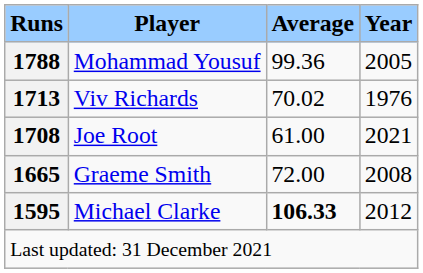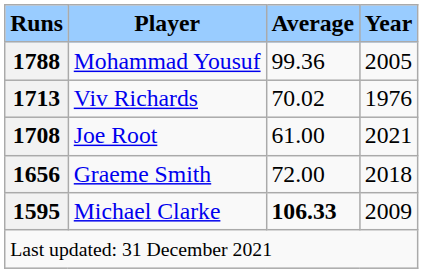 <table class="wikitable">
 <tr style="background:#9cf; text-align:center;">
 <td><strong>Runs</strong></td>
 <td><strong>Player</strong></td>
 <td><strong>Average</strong></td>
 <td><strong>Year</strong></td>
 </tr>
 <tr>
 <th>1788</th>
 <td> <a href='#'>Mohammad Yousuf</a></td>
 <td>99.36</td>
 <td>2005</td>
 </tr>
 <tr>
 <th>1713</th>
 <td> <a href='#'>Viv Richards</a></td>
 <td>70.02</td>
 <td>1976</td>
 </tr>
 <tr>
 <th>1708</th>
 <td> <a href='#'>Joe Root</a></td>
 <td>61.00</td>
 <td>2021</td>
 </tr>
 <tr>
-<th>1665</th>
+<th>1656</th>
 <td> <a href='#'>Graeme Smith</a></td>
 <td>72.00</td>
-<td>2008</td>
+<td>2018</td>
 </tr>
 <tr>
 <th>1595</th>
 <td> <a href='#'>Michael Clarke</a></td>
 <td><strong>106.33</strong></td>
-<td>2012</td>
+<td>2009</td>
 </tr>
 <tr>
 <td colspan="5"><small>Last updated: 31 December 2021</small></td>
 </tr>
 </table>
